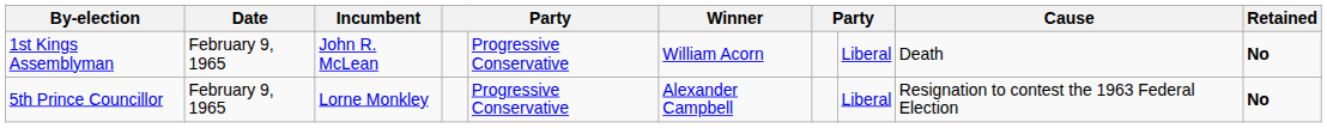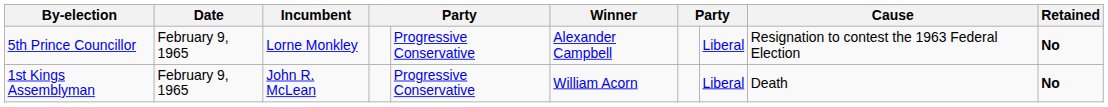 <table class=wikitable style="width:100%">
 <tr>
 <th>By-election</th>
 <th>Date</th>
 <th>Incumbent</th>
 <th colspan=2>Party</th>
 <th>Winner</th>
 <th colspan=2>Party</th>
 <th>Cause</th>
 <th>Retained</th>
+</tr>
+<tr>
+<td><a href='#'>5th Prince Councillor</a></td>
+<td>February 9, 1965</td>
+<td><a href='#'>Lorne Monkley</a></td>
+<td>    </td>
+<td><a href='#'>Progressive Conservative</a></td>
+<td><a href='#'>Alexander Campbell</a></td>
+<td>    </td>
+<td><a href='#'>Liberal</a></td>
+<td>Resignation to contest the 1963 Federal Election</td>
+<td><strong>No</strong></td>
 </tr>
 <tr>
 <td><a href='#'>1st Kings Assemblyman</a></td>
 <td>February 9, 1965</td>
 <td><a href='#'>John R. McLean</a></td>
 <td>    </td>
 <td><a href='#'>Progressive Conservative</a></td>
 <td><a href='#'>William Acorn</a></td>
 <td>    </td>
 <td><a href='#'>Liberal</a></td>
 <td>Death</td>
 <td><strong>No</strong></td>
 </tr>
-<tr>
-<td><a href='#'>5th Prince Councillor</a></td>
-<td>February 9, 1965</td>
-<td><a href='#'>Lorne Monkley</a></td>
-<td>    </td>
-<td><a href='#'>Progressive Conservative</a></td>
-<td><a href='#'>Alexander Campbell</a></td>
-<td>    </td>
-<td><a href='#'>Liberal</a></td>
-<td>Resignation to contest the 1963 Federal Election</td>
-<td><strong>No</strong></td>
-</tr>
 </table>
